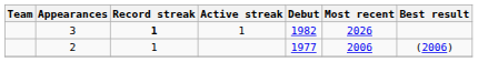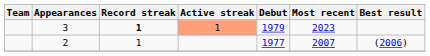 <table class="wikitable sortable" style="text-align: center">
 <tr>
 <th>Team</th>
 <th>Appearances</th>
 <th>Record streak</th>
 <th>Active streak</th>
 <th>Debut</th>
 <th>Most recent</th>
 <th>Best result</th>
 </tr>
 <tr>
 <td align=left></td>
 <td>3</td>
 <td><strong>1</strong></td>
-<td>1</td>
-<td><a href='#'>1982</a></td>
-<td><a href='#'>2026</a></td>
+<td style="background: lightsalmon;">1</td>
+<td><a href='#'>1979</a></td>
+<td><a href='#'>2023</a></td>
 <td></td>
 </tr>
 <tr>
 <td align=left></td>
 <td>2</td>
 <td>1</td>
 <td></td>
 <td><a href='#'>1977</a></td>
-<td><a href='#'>2006</a></td>
+<td><a href='#'>2007</a></td>
 <td> (<a href='#'>2006</a>)</td>
 </tr>
 <tr>
 </tr>
 </table>
